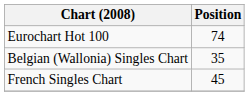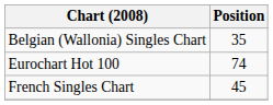 <table class="wikitable sortable">
 <tr>
 <th>Chart (2008)</th>
 <th>Position</th>
 </tr>
 <tr>
+<td>Belgian (Wallonia) Singles Chart</td>
+<td align="center">35</td>
+</tr>
+<tr>
 <td>Eurochart Hot 100</td>
 <td align="center">74</td>
-</tr>
-<tr>
-<td>Belgian (Wallonia) Singles Chart</td>
-<td align="center">35</td>
 </tr>
 <tr>
 <td>French Singles Chart</td>
 <td align="center">45</td>
 </tr>
 <tr>
 </tr>
 </table>
